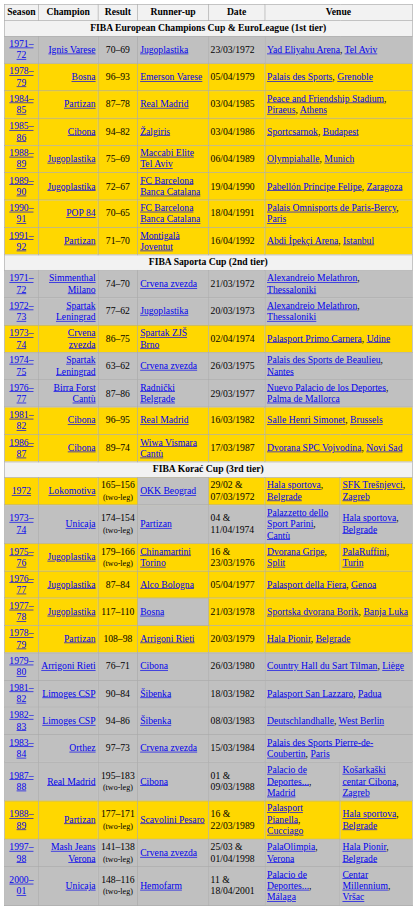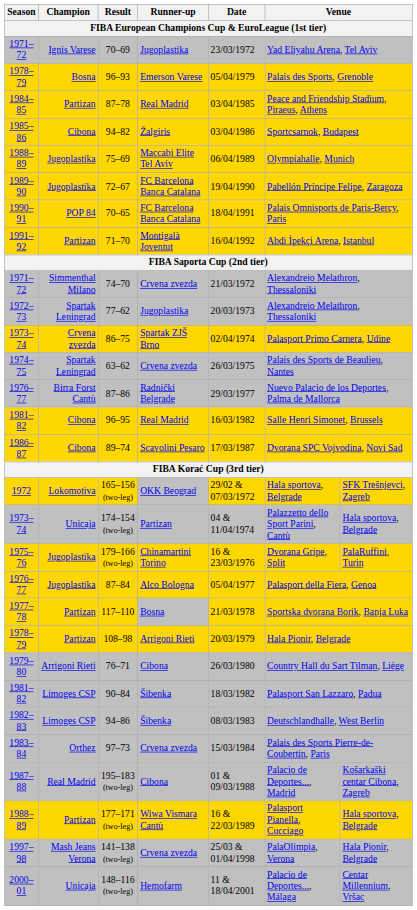 <table class="wikitable" style="font-size:90%">
 <tr>
 <th>Season</th>
 <th>Champion</th>
 <th>Result</th>
 <th>Runner-up</th>
 <th>Date</th>
 <th colspan=2>Venue</th>
 </tr>
 <tr>
 <th colspan=7>FIBA European Champions Cup & EuroLeague (1st tier)</th>
 </tr>
 <tr bgcolor=silver>
 <td style="text-align:center;"><a href='#'>1971–72</a></td>
 <td align=right><a href='#'>Ignis Varese</a> </td>
 <td align=center>70–69</td>
 <td> <a href='#'>Jugoplastika</a></td>
 <td>23/03/1972</td>
 <td colspan=2><a href='#'>Yad Eliyahu Arena</a>, <a href='#'>Tel Aviv</a></td>
 </tr>
 <tr bgcolor=gold>
 <td style="text-align:center;"><a href='#'>1978–79</a></td>
 <td align=right><a href='#'>Bosna</a> </td>
 <td align=center>96–93</td>
 <td> <a href='#'>Emerson Varese</a></td>
 <td>05/04/1979</td>
 <td colspan=2><a href='#'>Palais des Sports</a>, <a href='#'>Grenoble</a></td>
 </tr>
 <tr bgcolor=gold>
 <td style="text-align:center;"><a href='#'>1984–85</a></td>
 <td align=right><a href='#'>Partizan</a> </td>
 <td align=center>87–78</td>
 <td> <a href='#'>Real Madrid</a></td>
 <td>03/04/1985</td>
 <td colspan=2><a href='#'>Peace and Friendship Stadium</a>, <a href='#'>Piraeus</a>, <a href='#'>Athens</a></td>
 </tr>
 <tr bgcolor=gold>
 <td style="text-align:center;"><a href='#'>1985–86</a></td>
 <td align=right><a href='#'>Cibona</a> </td>
 <td align=center>94–82</td>
 <td> <a href='#'>Žalgiris</a></td>
 <td>03/04/1986</td>
 <td colspan=2><a href='#'>Sportcsarnok</a>, <a href='#'>Budapest</a></td>
 </tr>
 <tr bgcolor=gold>
 <td style="text-align:center;"><a href='#'>1988–89</a></td>
 <td align=right><a href='#'>Jugoplastika</a> </td>
 <td align=center>75–69</td>
 <td> <a href='#'>Maccabi Elite Tel Aviv</a></td>
 <td>06/04/1989</td>
 <td colspan=2><a href='#'>Olympiahalle</a>, <a href='#'>Munich</a></td>
 </tr>
 <tr bgcolor=gold>
 <td style="text-align:center;"><a href='#'>1989–90</a></td>
 <td align=right><a href='#'>Jugoplastika</a> </td>
 <td align=center>72–67</td>
 <td> <a href='#'>FC Barcelona Banca Catalana</a></td>
 <td>19/04/1990</td>
 <td colspan=2><a href='#'>Pabellón Príncipe Felipe</a>, <a href='#'>Zaragoza</a></td>
 </tr>
 <tr bgcolor=gold>
 <td style="text-align:center;"><a href='#'>1990–91</a></td>
 <td align=right><a href='#'>POP 84</a> </td>
 <td align=center>70–65</td>
 <td> <a href='#'>FC Barcelona Banca Catalana</a></td>
 <td>18/04/1991</td>
 <td colspan=2><a href='#'>Palais Omnisports de Paris-Bercy</a>, <a href='#'>Paris</a></td>
 </tr>
 <tr bgcolor=gold>
 <td style="text-align:center;"><a href='#'>1991–92</a></td>
 <td align=right><a href='#'>Partizan</a> </td>
 <td align=center>71–70</td>
 <td> <a href='#'>Montigalà Joventut</a></td>
 <td>16/04/1992</td>
 <td colspan=2><a href='#'>Abdi İpekçi Arena</a>, <a href='#'>Istanbul</a></td>
 </tr>
 <tr>
 <th colspan=7>FIBA Saporta Cup (2nd tier)</th>
 </tr>
 <tr bgcolor=silver>
 <td style="text-align:center;"><a href='#'>1971–72</a></td>
 <td align=right><a href='#'>Simmenthal Milano</a> </td>
 <td align=center>74–70</td>
 <td> <a href='#'>Crvena zvezda</a></td>
 <td>21/03/1972</td>
 <td colspan=2><a href='#'>Alexandreio Melathron</a>, <a href='#'>Thessaloniki</a></td>
 </tr>
 <tr bgcolor=silver>
 <td style="text-align:center;"><a href='#'>1972–73</a></td>
 <td align=right><a href='#'>Spartak Leningrad</a> </td>
 <td align=center>77–62</td>
 <td> <a href='#'>Jugoplastika</a></td>
 <td>20/03/1973</td>
 <td colspan=2><a href='#'>Alexandreio Melathron</a>, <a href='#'>Thessaloniki</a></td>
 </tr>
 <tr bgcolor=gold>
 <td style="text-align:center;"><a href='#'>1973–74</a></td>
 <td align=right><a href='#'>Crvena zvezda</a> </td>
 <td align=center>86–75</td>
 <td> <a href='#'>Spartak ZJŠ Brno</a></td>
 <td>02/04/1974</td>
 <td colspan=2><a href='#'>Palasport Primo Carnera</a>, <a href='#'>Udine</a></td>
 </tr>
 <tr bgcolor=silver>
 <td style="text-align:center;"><a href='#'>1974–75</a></td>
 <td align=right><a href='#'>Spartak Leningrad</a> </td>
 <td align=center>63–62</td>
 <td> <a href='#'>Crvena zvezda</a></td>
 <td>26/03/1975</td>
 <td colspan=2><a href='#'>Palais des Sports de Beaulieu</a>, <a href='#'>Nantes</a></td>
 </tr>
 <tr bgcolor=silver>
 <td style="text-align:center;"><a href='#'>1976–77</a></td>
 <td align=right><a href='#'>Birra Forst Cantù</a> </td>
 <td align=center>87–86</td>
 <td> <a href='#'>Radnički Belgrade</a></td>
 <td>29/03/1977</td>
 <td colspan=2><a href='#'>Nuevo Palacio de los Deportes</a>, <a href='#'>Palma de Mallorca</a></td>
 </tr>
 <tr bgcolor=gold>
 <td style="text-align:center;"><a href='#'>1981–82</a></td>
 <td align=right><a href='#'>Cibona</a> </td>
 <td align=center>96–95</td>
 <td> <a href='#'>Real Madrid</a></td>
 <td>16/03/1982</td>
 <td colspan=2><a href='#'>Salle Henri Simonet</a>, <a href='#'>Brussels</a></td>
 </tr>
 <tr bgcolor=gold>
 <td style="text-align:center;"><a href='#'>1986–87</a></td>
 <td align=right><a href='#'>Cibona</a> </td>
 <td align=center>89–74</td>
-<td> <a href='#'>Wiwa Vismara Cantù</a></td>
+<td> <a href='#'>Scavolini Pesaro</a></td>
 <td>17/03/1987</td>
 <td colspan=2><a href='#'>Dvorana SPC Vojvodina</a>, <a href='#'>Novi Sad</a></td>
 </tr>
 <tr>
 <th colspan=7>FIBA Korać Cup (3rd tier)</th>
 </tr>
 <tr bgcolor=gold>
 <td style="text-align:center;"><a href='#'>1972</a></td>
 <td align=right><a href='#'>Lokomotiva</a> </td>
 <td align=center>165–156 <small>(two-leg)</small></td>
 <td bgcolor=silver> <a href='#'>OKK Beograd</a></td>
 <td>29/02 & 07/03/1972</td>
 <td><a href='#'>Hala sportova</a>, <a href='#'>Belgrade</a></td>
 <td><a href='#'>SFK Trešnjevci</a>, <a href='#'>Zagreb</a></td>
 </tr>
 <tr bgcolor=silver>
 <td style="text-align:center;"><a href='#'>1973–74</a></td>
 <td align=right><a href='#'>Unicaja</a> </td>
 <td align=center>174–154 <small>(two-leg)</small></td>
 <td> <a href='#'>Partizan</a></td>
 <td>04 & 11/04/1974</td>
 <td><a href='#'>Palazzetto dello Sport Parini</a>, <a href='#'>Cantù</a></td>
 <td><a href='#'>Hala sportova</a>, <a href='#'>Belgrade</a></td>
 </tr>
 <tr bgcolor=gold>
 <td style="text-align:center;"><a href='#'>1975–76</a></td>
 <td align=right><a href='#'>Jugoplastika</a> </td>
 <td align=center>179–166 <small>(two-leg)</small></td>
 <td> <a href='#'>Chinamartini Torino</a></td>
 <td>16 & 23/03/1976</td>
 <td><a href='#'>Dvorana Gripe</a>, <a href='#'>Split</a></td>
 <td><a href='#'>PalaRuffini</a>, <a href='#'>Turin</a></td>
 </tr>
 <tr bgcolor=gold>
 <td style="text-align:center;"><a href='#'>1976–77</a></td>
 <td align=right><a href='#'>Jugoplastika</a> </td>
 <td align=center>87–84</td>
 <td> <a href='#'>Alco Bologna</a></td>
 <td>05/04/1977</td>
 <td colspan=2><a href='#'>Palasport della Fiera</a>, <a href='#'>Genoa</a></td>
 </tr>
 <tr bgcolor=gold>
 <td style="text-align:center;"><a href='#'>1977–78</a></td>
-<td align=right><a href='#'>Jugoplastika</a> </td>
+<td align=right><a href='#'>Partizan</a> </td>
 <td align=center>117–110</td>
 <td bgcolor=silver> <a href='#'>Bosna</a></td>
 <td>21/03/1978</td>
 <td colspan=2><a href='#'>Sportska dvorana Borik</a>, <a href='#'>Banja Luka</a></td>
 </tr>
 <tr bgcolor=gold>
 <td style="text-align:center;"><a href='#'>1978–79</a></td>
 <td align=right><a href='#'>Partizan</a> </td>
 <td align=center>108–98</td>
 <td> <a href='#'>Arrigoni Rieti</a></td>
 <td>20/03/1979</td>
 <td colspan=2><a href='#'>Hala Pionir</a>, <a href='#'>Belgrade</a></td>
 </tr>
 <tr bgcolor=silver>
 <td style="text-align:center;"><a href='#'>1979–80</a></td>
 <td align=right><a href='#'>Arrigoni Rieti</a> </td>
 <td align=center>76–71</td>
 <td> <a href='#'>Cibona</a></td>
 <td>26/03/1980</td>
 <td colspan=2><a href='#'>Country Hall du Sart Tilman</a>, <a href='#'>Liège</a></td>
 </tr>
 <tr bgcolor=silver>
 <td style="text-align:center;"><a href='#'>1981–82</a></td>
 <td align=right><a href='#'>Limoges CSP</a> </td>
 <td align=center>90–84</td>
 <td> <a href='#'>Šibenka</a></td>
 <td>18/03/1982</td>
 <td colspan=2><a href='#'>Palasport San Lazzaro</a>, <a href='#'>Padua</a></td>
 </tr>
 <tr bgcolor=silver>
 <td style="text-align:center;"><a href='#'>1982–83</a></td>
 <td align=right><a href='#'>Limoges CSP</a> </td>
 <td align=center>94–86</td>
 <td> <a href='#'>Šibenka</a></td>
 <td>08/03/1983</td>
 <td colspan=2><a href='#'>Deutschlandhalle</a>, <a href='#'>West Berlin</a></td>
 </tr>
 <tr bgcolor=silver>
 <td style="text-align:center;"><a href='#'>1983–84</a></td>
 <td align=right><a href='#'>Orthez</a> </td>
 <td align=center>97–73</td>
 <td> <a href='#'>Crvena zvezda</a></td>
 <td>15/03/1984</td>
 <td colspan=2><a href='#'>Palais des Sports Pierre-de-Coubertin</a>, <a href='#'>Paris</a></td>
 </tr>
 <tr bgcolor=silver>
 <td style="text-align:center;"><a href='#'>1987–88</a></td>
 <td align=right><a href='#'>Real Madrid</a> </td>
 <td align=center>195–183 <small>(two-leg)</small></td>
 <td> <a href='#'>Cibona</a></td>
 <td>01 & 09/03/1988</td>
 <td><a href='#'>Palacio de Deportes...</a>, <a href='#'>Madrid</a></td>
 <td><a href='#'>Košarkaški centar Cibona</a>, <a href='#'>Zagreb</a></td>
 </tr>
 <tr bgcolor=gold>
 <td style="text-align:center;"><a href='#'>1988–89</a></td>
 <td align=right><a href='#'>Partizan</a> </td>
 <td align=center>177–171 <small>(two-leg)</small></td>
-<td> <a href='#'>Scavolini Pesaro</a></td>
+<td> <a href='#'>Wiwa Vismara Cantù</a></td>
 <td>16 & 22/03/1989</td>
 <td><a href='#'>Palasport Pianella</a>, <a href='#'>Cucciago</a></td>
 <td><a href='#'>Hala sportova</a>, <a href='#'>Belgrade</a></td>
 </tr>
 <tr bgcolor=silver>
 <td style="text-align:center;"><a href='#'>1997–98</a></td>
 <td align=right><a href='#'>Mash Jeans Verona</a> </td>
 <td align=center>141–138 <small>(two-leg)</small></td>
 <td> <a href='#'>Crvena zvezda</a></td>
 <td>25/03 & 01/04/1998</td>
 <td><a href='#'>PalaOlimpia</a>, <a href='#'>Verona</a></td>
 <td><a href='#'>Hala Pionir</a>, <a href='#'>Belgrade</a></td>
 </tr>
 <tr bgcolor=silver>
 <td style="text-align:center;"><a href='#'>2000–01</a></td>
 <td align=right><a href='#'>Unicaja</a> </td>
 <td align=center>148–116 <small>(two-leg)</small></td>
 <td> <a href='#'>Hemofarm</a></td>
 <td>11 & 18/04/2001</td>
 <td><a href='#'>Palacio de Deportes...</a>, <a href='#'>Málaga</a></td>
 <td><a href='#'>Centar Millennium</a>, <a href='#'>Vršac</a></td>
 </tr>
 <tr>
 </tr>
 </table>
